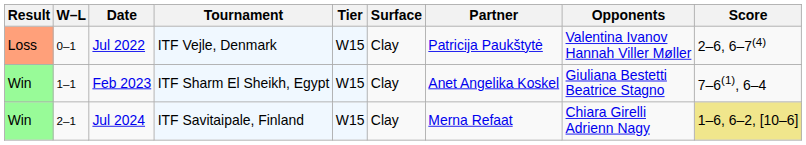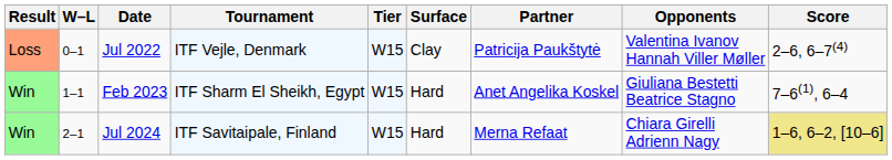 <table class="sortable wikitable">
 <tr>
 <th>Result</th>
 <th class="unsortable">W–L</th>
 <th>Date</th>
 <th>Tournament</th>
 <th>Tier</th>
 <th>Surface</th>
 <th>Partner</th>
 <th>Opponents</th>
 <th class=unsortable>Score</th>
 </tr>
 <tr>
 <td style="background:#ffa07a;">Loss</td>
 <td><small>0–1</small></td>
 <td><a href='#'>Jul 2022</a></td>
 <td style="background:#f0f8ff;">ITF Vejle, Denmark</td>
 <td style="background:#f0f8ff;">W15</td>
 <td>Clay</td>
 <td> <a href='#'>Patricija Paukštytė</a></td>
 <td> <a href='#'>Valentina Ivanov</a> <br>  <a href='#'>Hannah Viller Møller</a></td>
 <td>2–6, 6–7<sup>(4)</sup></td>
 </tr>
 <tr>
 <td style="background:#98fb98;">Win</td>
 <td><small>1–1</small></td>
 <td><a href='#'>Feb 2023</a></td>
 <td style="background:#f0f8ff;">ITF Sharm El Sheikh, Egypt</td>
 <td style="background:#f0f8ff;">W15</td>
-<td>Clay</td>
+<td>Hard</td>
 <td> <a href='#'>Anet Angelika Koskel</a></td>
 <td> <a href='#'>Giuliana Bestetti</a> <br>  <a href='#'>Beatrice Stagno</a></td>
 <td>7–6<sup>(1)</sup>, 6–4</td>
 </tr>
 <tr>
 <td style="background:#98fb98;">Win</td>
 <td><small>2–1</small></td>
 <td><a href='#'>Jul 2024</a></td>
 <td style="background:#f0f8ff;">ITF Savitaipale, Finland</td>
 <td style="background:#f0f8ff;">W15</td>
-<td>Clay</td>
+<td>Hard</td>
 <td> <a href='#'>Merna Refaat</a></td>
 <td> <a href='#'>Chiara Girelli</a> <br>  <a href='#'>Adrienn Nagy</a></td>
 <td style="background: khaki;">1–6, 6–2, [10–6]</td>
 </tr>
 </table>
